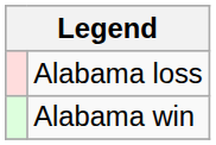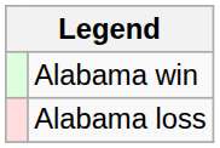 <table class="wikitable" style="font-size:90%">
 <tr>
 <th colspan="2">Legend</th>
 </tr>
 <tr>
+<td bgcolor="#ddffdd"> </td>
+<td>Alabama win</td>
+</tr>
+<tr>
 <td bgcolor="#ffdddd"> </td>
 <td>Alabama loss</td>
 </tr>
-<tr>
-<td bgcolor="#ddffdd"> </td>
-<td>Alabama win</td>
-</tr>
 </table>
